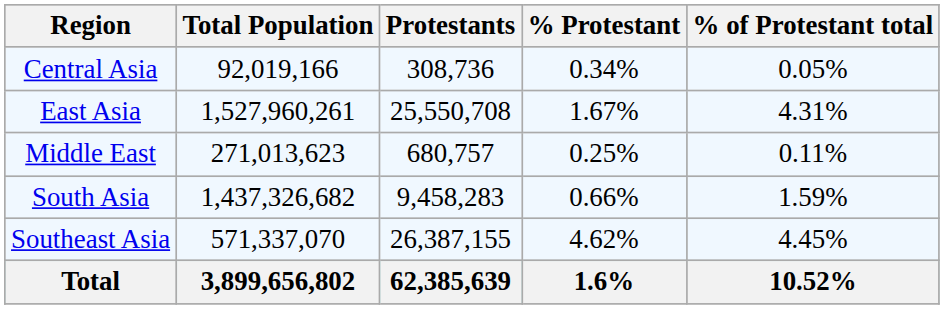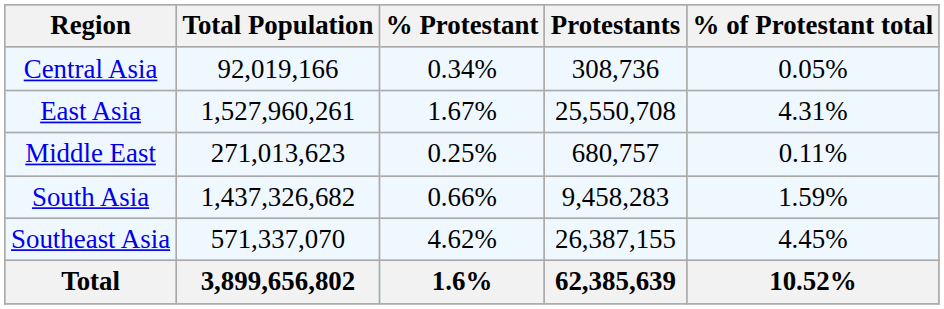 <table class="wikitable sortable">
 <tr>
 <th>Region</th>
 <th>Total Population</th>
+<th>% Protestant</th>
 <th>Protestants</th>
-<th>% Protestant</th>
 <th>% of Protestant total</th>
 </tr>
 <tr ALIGN=center bgcolor=#F0F8FF>
 <td><a href='#'>Central Asia</a></td>
 <td>92,019,166</td>
+<td>0.34%</td>
 <td>308,736</td>
-<td>0.34%</td>
 <td>0.05%</td>
 </tr>
 <tr ALIGN=center bgcolor=#F0F8FF>
 <td><a href='#'>East Asia</a></td>
 <td>1,527,960,261</td>
+<td>1.67%</td>
 <td>25,550,708</td>
-<td>1.67%</td>
 <td>4.31%</td>
 </tr>
 <tr ALIGN=center bgcolor=#F0F8FF>
 <td><a href='#'>Middle East</a></td>
 <td>271,013,623</td>
+<td>0.25%</td>
 <td>680,757</td>
-<td>0.25%</td>
 <td>0.11%</td>
 </tr>
 <tr ALIGN=center bgcolor=#F0F8FF>
 <td><a href='#'>South Asia</a></td>
 <td>1,437,326,682</td>
+<td>0.66%</td>
 <td>9,458,283</td>
-<td>0.66%</td>
 <td>1.59%</td>
 </tr>
 <tr ALIGN=center bgcolor=#F0F8FF>
 <td><a href='#'>Southeast Asia</a></td>
 <td>571,337,070</td>
+<td>4.62%</td>
 <td>26,387,155</td>
-<td>4.62%</td>
 <td>4.45%</td>
 </tr>
 <tr bgcolor=#99FFFF>
 <th>Total</th>
 <th>3,899,656,802</th>
+<th>1.6%</th>
 <th>62,385,639</th>
-<th>1.6%</th>
 <th>10.52%</th>
 </tr>
 </table>
